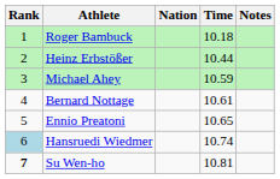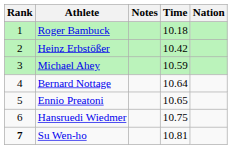 <table class="wikitable sortable" style="text-align:center">
 <tr>
 <th>Rank</th>
 <th>Athlete</th>
+<th>Notes</th>
+<th>Time</th>
 <th>Nation</th>
-<th>Time</th>
-<th>Notes</th>
 </tr>
 <tr bgcolor=bbf3bb>
 <td>1</td>
 <td align=left><a href='#'>Roger Bambuck</a></td>
+<td></td>
+<td>10.18</td>
 <td align=left></td>
-<td>10.18</td>
-<td></td>
 </tr>
 <tr bgcolor=bbf3bb>
 <td>2</td>
 <td align=left><a href='#'>Heinz Erbstößer</a></td>
+<td></td>
+<td>10.42</td>
 <td align=left></td>
-<td>10.44</td>
-<td></td>
 </tr>
 <tr bgcolor=bbf3bb>
 <td>3</td>
 <td align=left><a href='#'>Michael Ahey</a></td>
+<td></td>
+<td>10.59</td>
 <td align=left></td>
-<td>10.59</td>
-<td></td>
 </tr>
 <tr>
 <td>4</td>
 <td align=left><a href='#'>Bernard Nottage</a></td>
+<td></td>
+<td>10.64</td>
 <td align=left></td>
-<td>10.61</td>
-<td></td>
 </tr>
 <tr>
 <td>5</td>
 <td align=left><a href='#'>Ennio Preatoni</a></td>
+<td></td>
+<td>10.65</td>
 <td align=left></td>
-<td>10.65</td>
-<td></td>
 </tr>
 <tr>
-<td style="background: lightblue;">6</td>
+<td>6</td>
 <td align=left><a href='#'>Hansruedi Wiedmer</a></td>
+<td></td>
+<td>10.75</td>
 <td align=left></td>
-<td>10.74</td>
-<td></td>
 </tr>
 <tr>
 <td><strong>7</strong></td>
 <td align=left><a href='#'>Su Wen-ho</a></td>
+<td></td>
+<td>10.81</td>
 <td align=left></td>
-<td>10.81</td>
-<td></td>
 </tr>
 </table>
